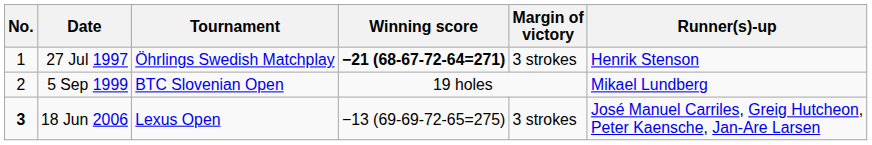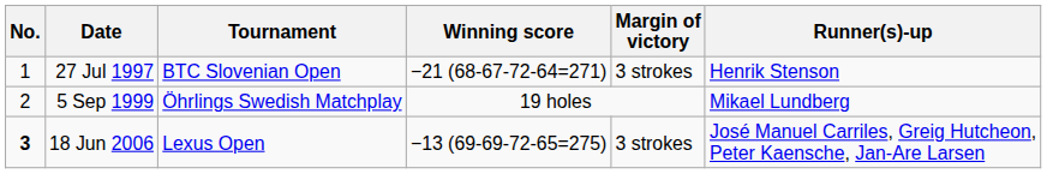 <table class="wikitable" style="font-size:95%;">
 <tr>
 <th>No.</th>
 <th>Date</th>
 <th>Tournament</th>
 <th>Winning score</th>
 <th>Margin of<br>victory</th>
 <th>Runner(s)-up</th>
 </tr>
 <tr>
 <td align=center>1</td>
 <td align=right>27 Jul <a href='#'>1997</a></td>
-<td><a href='#'>Öhrlings Swedish Matchplay</a></td>
-<td><strong>−21 (68-67-72-64=271)</strong></td>
+<td><a href='#'>BTC Slovenian Open</a></td>
+<td>−21 (68-67-72-64=271)</td>
 <td>3 strokes</td>
 <td> <a href='#'>Henrik Stenson</a></td>
 </tr>
 <tr>
 <td align=center>2</td>
 <td align=right>5 Sep <a href='#'>1999</a></td>
-<td><a href='#'>BTC Slovenian Open</a></td>
+<td><a href='#'>Öhrlings Swedish Matchplay</a></td>
 <td colspan=2 align=center>19 holes</td>
 <td> <a href='#'>Mikael Lundberg</a></td>
 </tr>
 <tr>
 <td align=center><strong>3</strong></td>
 <td align=right>18 Jun <a href='#'>2006</a></td>
 <td><a href='#'>Lexus Open</a></td>
 <td>−13 (69-69-72-65=275)</td>
 <td>3 strokes</td>
 <td> <a href='#'>José Manuel Carriles</a>,  <a href='#'>Greig Hutcheon</a>,<br> <a href='#'>Peter Kaensche</a>,  <a href='#'>Jan-Are Larsen</a></td>
 </tr>
 </table>
